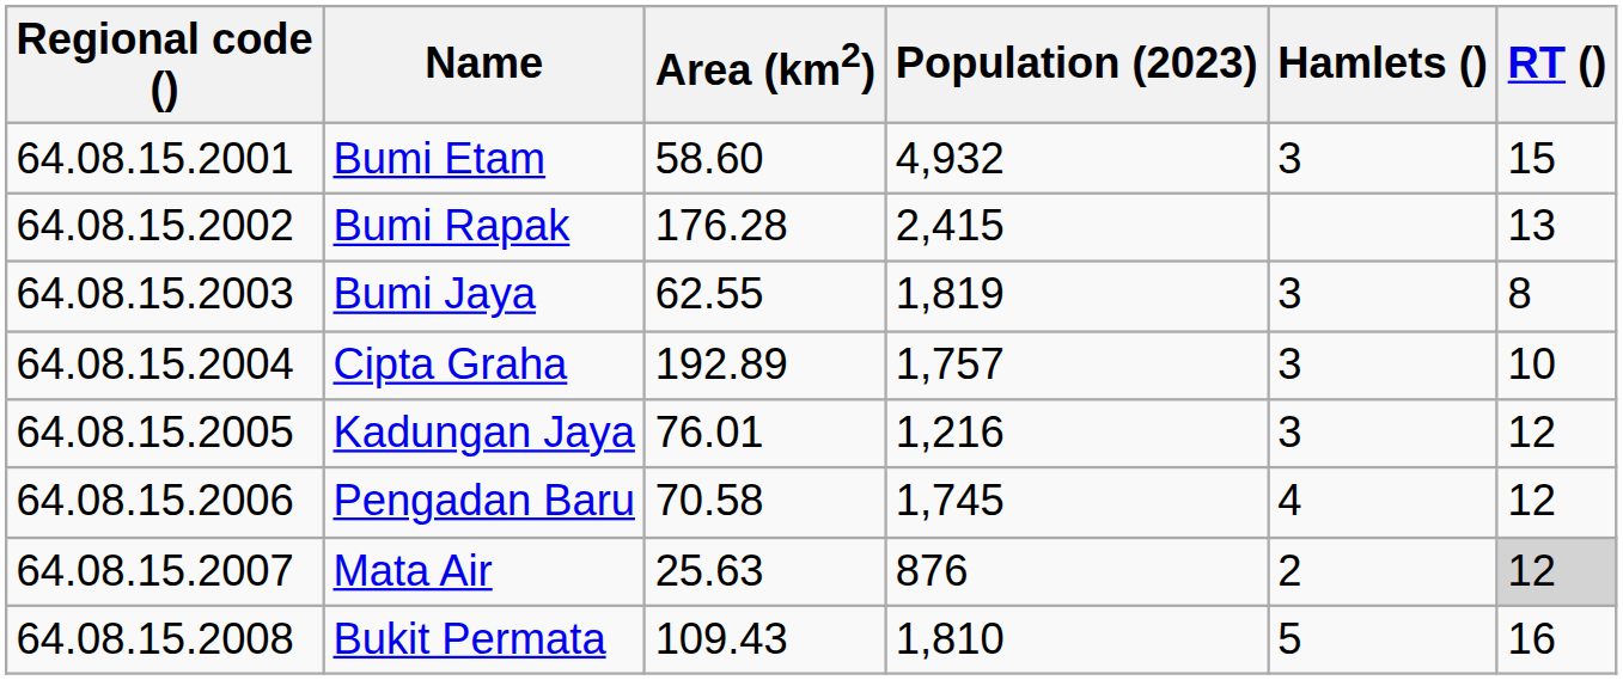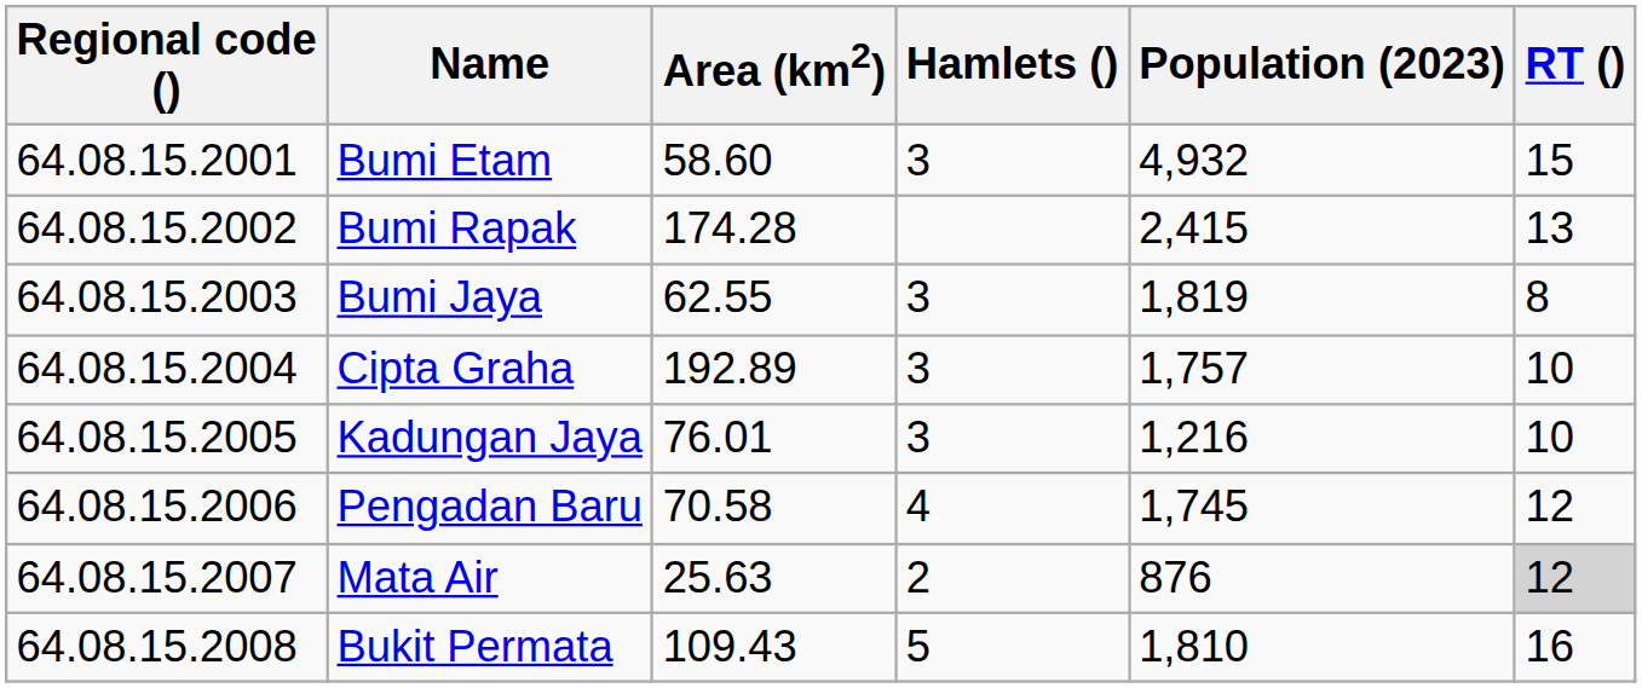 <table class="wikitable sortable">
 <tr>
 <th>Regional code<br>()</th>
 <th>Name</th>
 <th>Area (km<sup>2</sup>)</th>
+<th>Hamlets ()</th>
 <th>Population (2023)</th>
-<th>Hamlets ()</th>
 <th><a href='#'>RT</a> ()</th>
 </tr>
 <tr>
 <td>64.08.15.2001</td>
 <td><a href='#'>Bumi Etam</a></td>
 <td>58.60</td>
+<td>3</td>
 <td>4,932</td>
-<td>3</td>
 <td>15</td>
 </tr>
 <tr>
 <td>64.08.15.2002</td>
 <td><a href='#'>Bumi Rapak</a></td>
-<td>176.28</td>
+<td>174.28</td>
+<td></td>
 <td>2,415</td>
-<td></td>
 <td>13</td>
 </tr>
 <tr>
 <td>64.08.15.2003</td>
 <td><a href='#'>Bumi Jaya</a></td>
 <td>62.55</td>
+<td>3</td>
 <td>1,819</td>
-<td>3</td>
 <td>8</td>
 </tr>
 <tr>
 <td>64.08.15.2004</td>
 <td><a href='#'>Cipta Graha</a></td>
 <td>192.89</td>
+<td>3</td>
 <td>1,757</td>
-<td>3</td>
 <td>10</td>
 </tr>
 <tr>
 <td>64.08.15.2005</td>
 <td><a href='#'>Kadungan Jaya</a></td>
 <td>76.01</td>
+<td>3</td>
 <td>1,216</td>
-<td>3</td>
-<td>12</td>
+<td>10</td>
 </tr>
 <tr>
 <td>64.08.15.2006</td>
 <td><a href='#'>Pengadan Baru</a></td>
 <td>70.58</td>
+<td>4</td>
 <td>1,745</td>
-<td>4</td>
 <td>12</td>
 </tr>
 <tr>
 <td>64.08.15.2007</td>
 <td><a href='#'>Mata Air</a></td>
 <td>25.63</td>
+<td>2</td>
 <td>876</td>
-<td>2</td>
 <td style="background: lightgrey;">12</td>
 </tr>
 <tr>
 <td>64.08.15.2008</td>
 <td><a href='#'>Bukit Permata</a></td>
 <td>109.43</td>
+<td>5</td>
 <td>1,810</td>
-<td>5</td>
 <td>16</td>
 </tr>
 </table>
